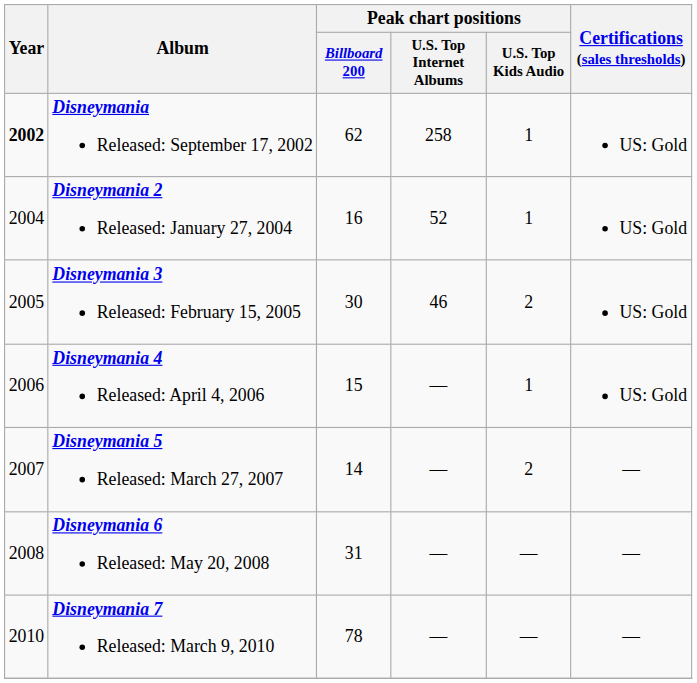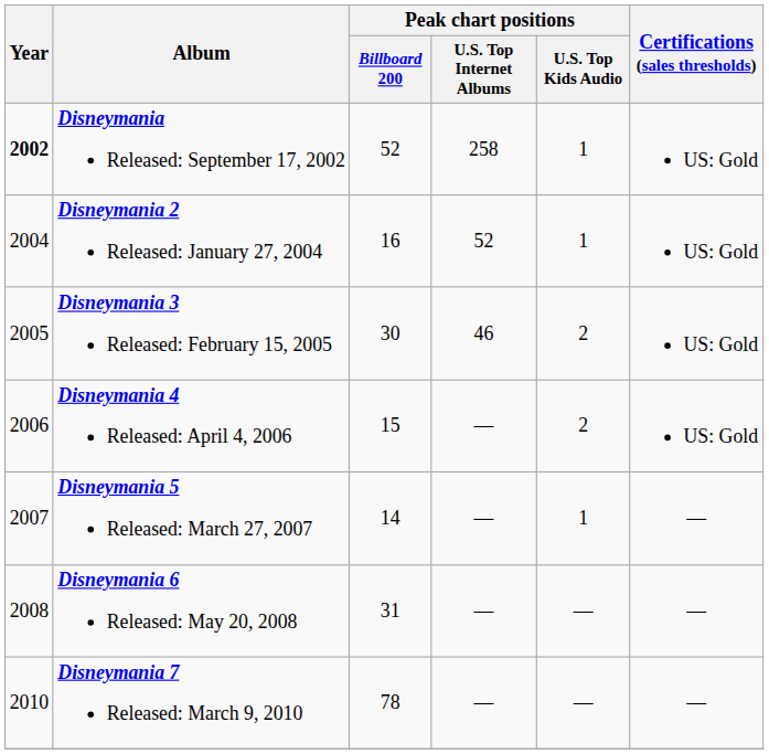 <table class="wikitable" style=text-align:center;>
 <tr>
 <th rowspan=2>Year</th>
 <th rowspan=2>Album</th>
 <th colspan=3>Peak chart positions</th>
 <th rowspan=2><a href='#'>Certifications</a><br><small>(<a href='#'>sales thresholds</a>)</small></th>
 </tr>
 <tr style=font-size:smaller;>
 <th width=60><a href='#'><em>Billboard</em> 200</a></th>
 <th width=80>U.S. Top Internet Albums</th>
 <th width=70>U.S. Top Kids Audio</th>
 </tr>
 <tr>
 <td><strong>2002</strong></td>
 <td align=left><strong><em><a href='#'>Disneymania</a></em></strong><br><ul><li>Released: September 17, 2002</li></ul></td>
-<td>62</td>
+<td>52</td>
 <td>258</td>
 <td>1</td>
 <td align=left><br><ul><li>US: Gold</li></ul></td>
 </tr>
 <tr>
 <td>2004</td>
 <td align=left><strong><em><a href='#'>Disneymania 2</a></em></strong><br><ul><li>Released: January 27, 2004</li></ul></td>
 <td>16</td>
 <td>52</td>
 <td>1</td>
 <td align=left><br><ul><li>US: Gold</li></ul></td>
 </tr>
 <tr>
 <td>2005</td>
 <td align=left><strong><em><a href='#'>Disneymania 3</a></em></strong><br><ul><li>Released: February 15, 2005</li></ul></td>
 <td>30</td>
 <td>46</td>
 <td>2</td>
 <td align=left><br><ul><li>US: Gold</li></ul></td>
 </tr>
 <tr>
 <td>2006</td>
 <td align=left><strong><em><a href='#'>Disneymania 4</a></em></strong><br><ul><li>Released: April 4, 2006</li></ul></td>
 <td>15</td>
 <td>—</td>
-<td>1</td>
+<td>2</td>
 <td align=left><br><ul><li>US: Gold</li></ul></td>
 </tr>
 <tr>
 <td>2007</td>
 <td align=left><strong><em><a href='#'>Disneymania 5</a></em></strong><br><ul><li>Released: March 27, 2007</li></ul></td>
 <td>14</td>
 <td>—</td>
-<td>2</td>
+<td>1</td>
 <td align=center>—</td>
 </tr>
 <tr>
 <td>2008</td>
 <td align=left><strong><em><a href='#'>Disneymania 6</a></em></strong><br><ul><li>Released: May 20, 2008</li></ul></td>
 <td>31</td>
 <td>—</td>
 <td>—</td>
 <td align=center>—</td>
 </tr>
 <tr>
 <td>2010</td>
 <td align=left><strong><em><a href='#'>Disneymania 7</a></em></strong><br><ul><li>Released: March 9, 2010</li></ul></td>
 <td>78</td>
 <td>—</td>
 <td>—</td>
 <td align=center>—</td>
 </tr>
 <tr>
 </tr>
 </table>
